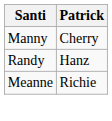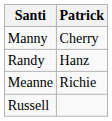 <table class="wikitable">
 <tr>
 <th>Santi</th>
 <th>Patrick</th>
 </tr>
 <tr>
 <td>Manny</td>
 <td>Cherry</td>
 </tr>
 <tr>
 <td>Randy</td>
 <td>Hanz</td>
 </tr>
 <tr>
 <td>Meanne</td>
 <td>Richie</td>
 </tr>
+<tr>
+<td>Russell</td>
+<td></td>
+</tr>
 </table>
